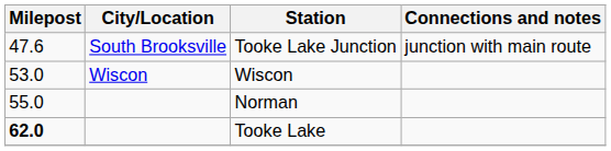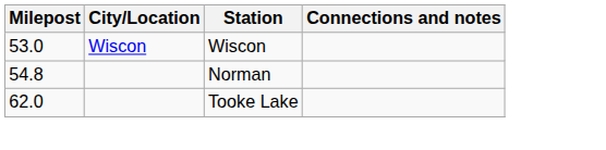 <table class="wikitable">
 <tr>
 <th>Milepost</th>
 <th>City/Location</th>
 <th>Station</th>
 <th>Connections and notes</th>
 </tr>
 <tr>
-<td>47.6</td>
-<td><a href='#'>South Brooksville</a></td>
-<td>Tooke Lake Junction</td>
-<td>junction with main route</td>
-</tr>
-<tr>
 <td>53.0</td>
 <td><a href='#'>Wiscon</a></td>
 <td>Wiscon</td>
 <td></td>
 </tr>
 <tr>
-<td>55.0</td>
+<td>54.8</td>
 <td></td>
 <td>Norman</td>
 <td></td>
 </tr>
 <tr>
-<td><strong>62.0</strong></td>
+<td>62.0</td>
 <td></td>
 <td>Tooke Lake</td>
 <td></td>
 </tr>
 <tr>
 </tr>
 </table>
